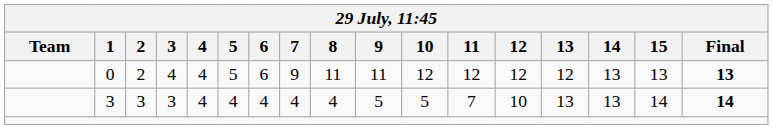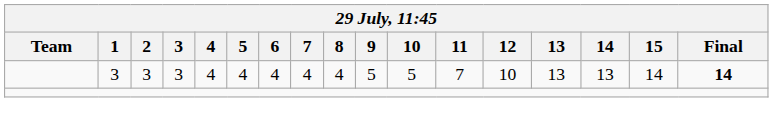 <table class=wikitable style="text-align:center; width: 55%">
 <tr>
 <th colspan=17><em>29 July, 11:45</em></th>
 </tr>
 <tr>
 <th>Team</th>
 <th>1</th>
 <th>2</th>
 <th>3</th>
 <th>4</th>
 <th>5</th>
 <th>6</th>
 <th>7</th>
 <th>8</th>
 <th>9</th>
 <th>10</th>
 <th>11</th>
 <th>12</th>
 <th>13</th>
 <th>14</th>
 <th>15</th>
 <th>Final</th>
 </tr>
 <tr>
-<td align=left></td>
-<td>0</td>
-<td>2</td>
-<td>4</td>
-<td>4</td>
-<td>5</td>
-<td>6</td>
-<td>9</td>
-<td>11</td>
-<td>11</td>
-<td>12</td>
-<td>12</td>
-<td>12</td>
-<td>12</td>
-<td>13</td>
-<td>13</td>
-<td><strong>13</strong></td>
-</tr>
-<tr>
 <td align=left><strong></strong></td>
 <td>3</td>
 <td>3</td>
 <td>3</td>
 <td>4</td>
 <td>4</td>
 <td>4</td>
 <td>4</td>
 <td>4</td>
 <td>5</td>
 <td>5</td>
 <td>7</td>
 <td>10</td>
 <td>13</td>
 <td>13</td>
 <td>14</td>
 <td><strong>14</strong></td>
 </tr>
 <tr>
 <td colspan=17></td>
 </tr>
 </table>
